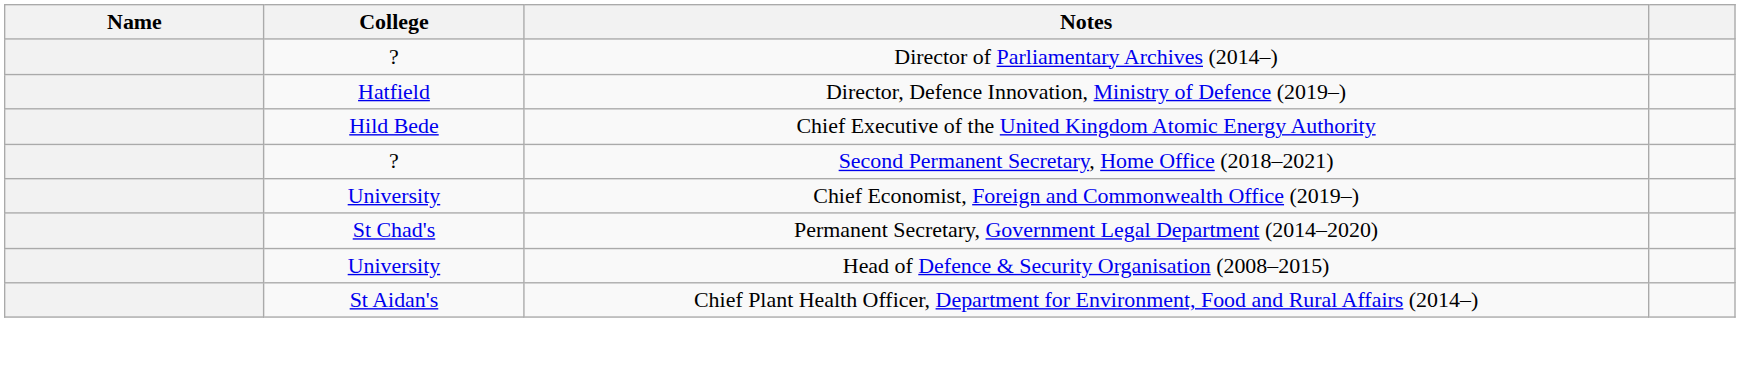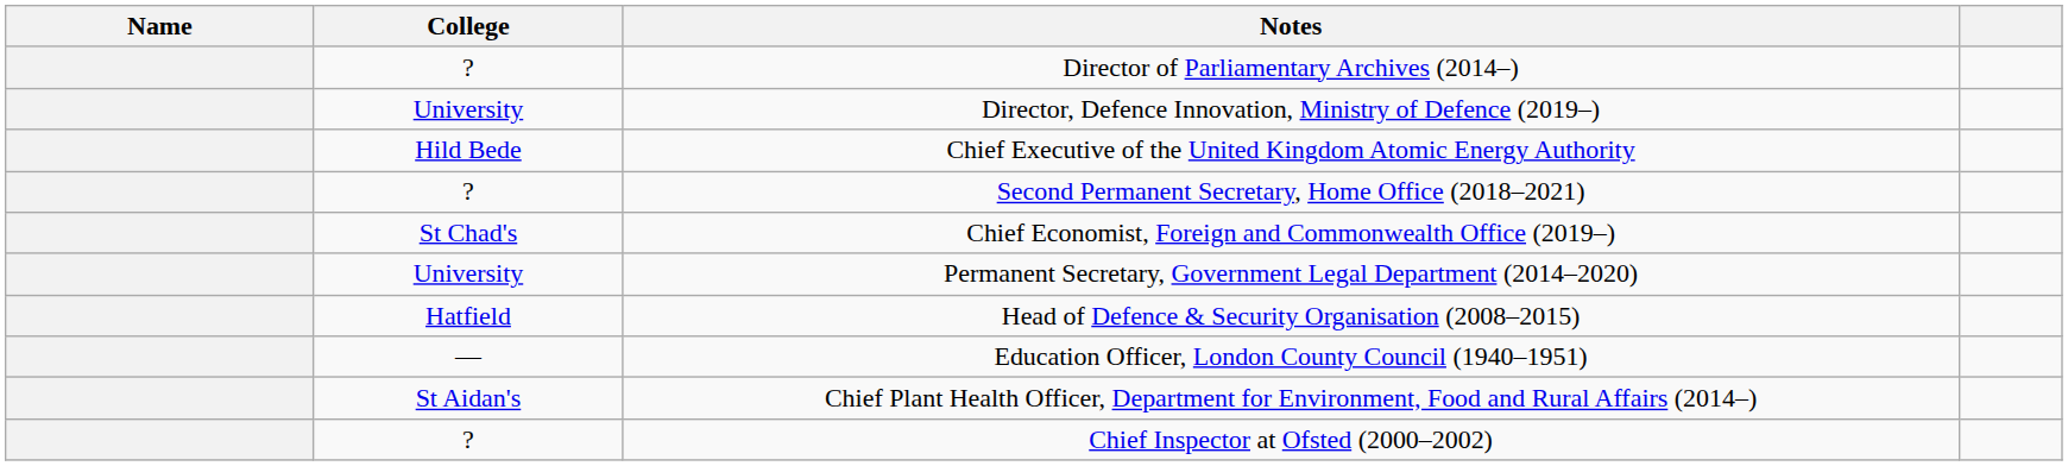 <table class="wikitable sortable" style="width:100%">
 <tr>
 <th width="15%">Name</th>
 <th width="15%">College</th>
 <th width="65%">Notes</th>
 <th width="5%"></th>
 </tr>
 <tr valign="top">
 <th scope=row></th>
 <td align="center">?</td>
 <td align="center">Director of <a href='#'>Parliamentary Archives</a> (2014–)</td>
 <td align="center"></td>
 </tr>
 <tr valign="top">
 <th scope=row></th>
-<td align="center"><a href='#'>Hatfield</a></td>
+<td align="center"><a href='#'>University</a></td>
 <td align="center">Director, Defence Innovation, <a href='#'>Ministry of Defence</a> (2019–)</td>
 <td align="center"></td>
 </tr>
 <tr valign="top">
 <th scope=row></th>
 <td align="center"><a href='#'>Hild Bede</a></td>
 <td align="center">Chief Executive of the <a href='#'>United Kingdom Atomic Energy Authority</a></td>
 <td align="center"></td>
 </tr>
 <tr valign="top">
 <th scope=row></th>
 <td align="center">?</td>
 <td align="center"><a href='#'>Second Permanent Secretary</a>, <a href='#'>Home Office</a> (2018–2021)</td>
 <td align="center"></td>
 </tr>
 <tr valign="top">
 <th scope=row></th>
-<td align="center"><a href='#'>University</a></td>
+<td align="center"><a href='#'>St Chad's</a></td>
 <td align="center">Chief Economist, <a href='#'>Foreign and Commonwealth Office</a> (2019–)</td>
 <td align="center"></td>
 </tr>
 <tr valign="top">
 <th scope=row></th>
-<td align="center"><a href='#'>St Chad's</a></td>
+<td align="center"><a href='#'>University</a></td>
 <td align="center">Permanent Secretary, <a href='#'>Government Legal Department</a> (2014–2020)</td>
 <td align="center"></td>
 </tr>
 <tr valign="top">
 <th scope=row></th>
-<td align="center"><a href='#'>University</a></td>
+<td align="center"><a href='#'>Hatfield</a></td>
 <td align="center">Head of <a href='#'>Defence & Security Organisation</a> (2008–2015)</td>
+<td align="center"></td>
+</tr>
+<tr valign="top">
+<th scope=row></th>
+<td align="center">―</td>
+<td align="center">Education Officer, <a href='#'>London County Council</a> (1940–1951)</td>
 <td align="center"></td>
 </tr>
 <tr valign="top">
 <th scope=row></th>
 <td align="center"><a href='#'>St Aidan's</a></td>
 <td align="center">Chief Plant Health Officer, <a href='#'>Department for Environment, Food and Rural Affairs</a> (2014–)</td>
 <td align="center"></td>
 </tr>
+<tr valign="top">
+<th scope=row></th>
+<td align="center">?</td>
+<td align="center"><a href='#'>Chief Inspector</a> at <a href='#'>Ofsted</a> (2000–2002)</td>
+<td align="center"></td>
+</tr>
 </table>
